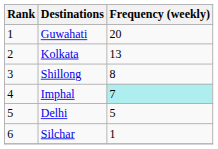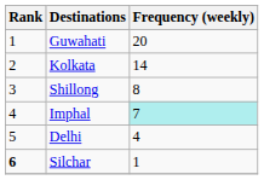 <table class="wikitable sortable" style="font-size:89%; align=center;">
 <tr style="background:darkgrey;">
 <th>Rank</th>
 <th>Destinations</th>
 <th>Frequency (weekly)</th>
 </tr>
 <tr>
 <td>1</td>
 <td> <a href='#'>Guwahati</a></td>
 <td>20</td>
 </tr>
 <tr>
 <td>2</td>
 <td> <a href='#'>Kolkata</a></td>
-<td>13</td>
+<td>14</td>
 </tr>
 <tr>
 <td>3</td>
 <td> <a href='#'>Shillong</a></td>
 <td>8</td>
 </tr>
 <tr>
 <td>4</td>
 <td> <a href='#'>Imphal</a></td>
 <td style="background: paleturquoise;">7</td>
 </tr>
 <tr>
 <td>5</td>
 <td> <a href='#'>Delhi</a></td>
-<td>5</td>
+<td>4</td>
 </tr>
 <tr>
-<td>6</td>
+<td><strong>6</strong></td>
 <td> <a href='#'>Silchar</a></td>
 <td>1</td>
 </tr>
 <tr>
 </tr>
 </table>
